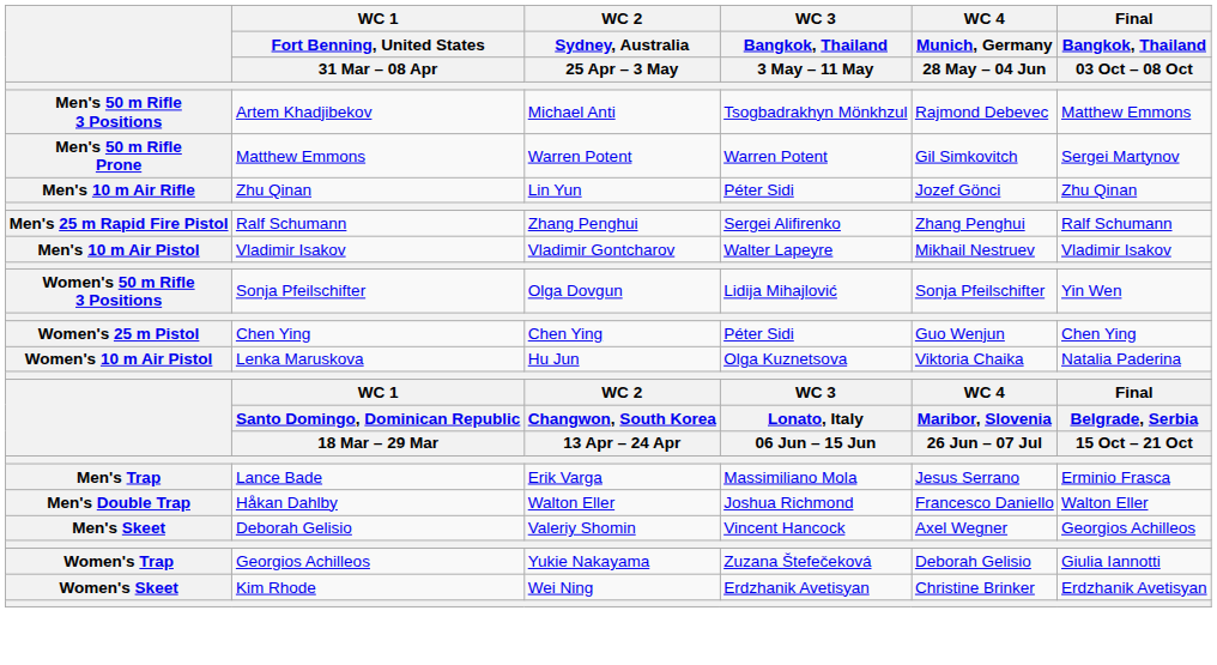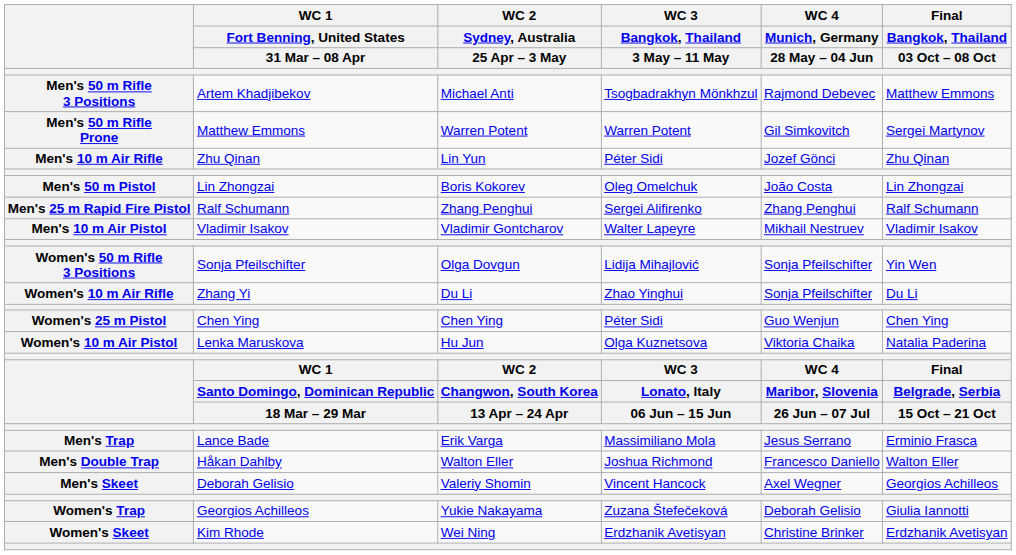 <table class=wikitable style="font-size:90%">
 <tr>
 <th rowspan=3></th>
 <th>WC 1</th>
 <th>WC 2</th>
 <th>WC 3</th>
 <th>WC 4</th>
 <th>Final</th>
 </tr>
 <tr>
 <th><a href='#'>Fort Benning</a>, United States</th>
 <th><a href='#'>Sydney</a>, Australia</th>
 <th><a href='#'>Bangkok</a>, <a href='#'>Thailand</a></th>
 <th><a href='#'>Munich</a>, Germany</th>
 <th><a href='#'>Bangkok</a>, <a href='#'>Thailand</a></th>
 </tr>
 <tr>
 <th>31 Mar – 08 Apr</th>
 <th>25 Apr – 3 May</th>
 <th>3 May – 11 May</th>
 <th>28 May – 04 Jun</th>
 <th>03 Oct – 08 Oct</th>
 </tr>
 <tr>
 <th colspan=6></th>
 </tr>
 <tr>
 <th>Men's <a href='#'>50 m Rifle</a><br><a href='#'>3 Positions</a></th>
 <td><a href='#'>Artem Khadjibekov</a><br></td>
 <td><a href='#'>Michael Anti</a><br></td>
 <td><a href='#'>Tsogbadrakhyn Mönkhzul</a><br></td>
 <td><a href='#'>Rajmond Debevec</a><br></td>
 <td><a href='#'>Matthew Emmons</a><br></td>
 </tr>
 <tr>
 <th>Men's <a href='#'>50 m Rifle</a><br><a href='#'>Prone</a></th>
 <td><a href='#'>Matthew Emmons</a><br></td>
 <td><a href='#'>Warren Potent</a><br></td>
 <td><a href='#'>Warren Potent</a><br></td>
 <td><a href='#'>Gil Simkovitch</a><br></td>
 <td><a href='#'>Sergei Martynov</a><br></td>
 </tr>
 <tr>
 <th>Men's <a href='#'>10 m Air Rifle</a></th>
 <td><a href='#'>Zhu Qinan</a><br></td>
 <td><a href='#'>Lin Yun</a><br></td>
 <td><a href='#'>Péter Sidi</a><br></td>
 <td><a href='#'>Jozef Gönci</a><br></td>
 <td><a href='#'>Zhu Qinan</a><br></td>
 </tr>
 <tr>
 <th colspan=6></th>
 </tr>
 <tr>
+<th>Men's <a href='#'>50 m Pistol</a></th>
+<td><a href='#'>Lin Zhongzai</a><br></td>
+<td><a href='#'>Boris Kokorev</a><br></td>
+<td><a href='#'>Oleg Omelchuk</a><br></td>
+<td><a href='#'>João Costa</a><br></td>
+<td><a href='#'>Lin Zhongzai</a><br></td>
+</tr>
+<tr>
 <th>Men's <a href='#'>25 m Rapid Fire Pistol</a></th>
 <td><a href='#'>Ralf Schumann</a><br></td>
 <td><a href='#'>Zhang Penghui</a><br></td>
 <td><a href='#'>Sergei Alifirenko</a><br></td>
 <td><a href='#'>Zhang Penghui</a><br></td>
 <td><a href='#'>Ralf Schumann</a><br></td>
 </tr>
 <tr>
 <th>Men's <a href='#'>10 m Air Pistol</a></th>
 <td><a href='#'>Vladimir Isakov</a><br></td>
 <td><a href='#'>Vladimir Gontcharov</a><br></td>
 <td><a href='#'>Walter Lapeyre</a><br></td>
 <td><a href='#'>Mikhail Nestruev</a><br></td>
 <td><a href='#'>Vladimir Isakov</a><br></td>
 </tr>
 <tr>
 <th colspan=6></th>
 </tr>
 <tr>
 <th>Women's <a href='#'>50 m Rifle</a><br><a href='#'>3 Positions</a></th>
 <td><a href='#'>Sonja Pfeilschifter</a><br></td>
 <td><a href='#'>Olga Dovgun</a><br></td>
 <td><a href='#'>Lidija Mihajlović</a><br></td>
 <td><a href='#'>Sonja Pfeilschifter</a><br></td>
 <td><a href='#'>Yin Wen</a><br></td>
+</tr>
+<tr>
+<th>Women's <a href='#'>10 m Air Rifle</a></th>
+<td><a href='#'>Zhang Yi</a><br></td>
+<td><a href='#'>Du Li</a><br></td>
+<td><a href='#'>Zhao Yinghui</a><br></td>
+<td><a href='#'>Sonja Pfeilschifter</a><br></td>
+<td><a href='#'>Du Li</a><br></td>
 </tr>
 <tr>
 <th colspan=6></th>
 </tr>
 <tr>
 <th>Women's <a href='#'>25 m Pistol</a></th>
 <td><a href='#'>Chen Ying</a><br></td>
 <td><a href='#'>Chen Ying</a><br></td>
 <td><a href='#'>Péter Sidi</a><br></td>
 <td><a href='#'>Guo Wenjun</a><br></td>
 <td><a href='#'>Chen Ying</a><br></td>
 </tr>
 <tr>
 <th>Women's <a href='#'>10 m Air Pistol</a></th>
 <td><a href='#'>Lenka Maruskova</a><br></td>
 <td><a href='#'>Hu Jun</a><br></td>
 <td><a href='#'>Olga Kuznetsova</a><br></td>
 <td><a href='#'>Viktoria Chaika</a><br></td>
 <td><a href='#'>Natalia Paderina</a><br></td>
 </tr>
 <tr>
 <th colspan=6></th>
 </tr>
 <tr>
 <th rowspan=3></th>
 <th>WC 1</th>
 <th>WC 2</th>
 <th>WC 3</th>
 <th>WC 4</th>
 <th>Final</th>
 </tr>
 <tr>
 <th><a href='#'>Santo Domingo</a>, <a href='#'>Dominican Republic</a></th>
 <th><a href='#'>Changwon</a>, <a href='#'>South Korea</a></th>
 <th><a href='#'>Lonato</a>, Italy</th>
 <th><a href='#'>Maribor</a>, <a href='#'>Slovenia</a></th>
 <th><a href='#'>Belgrade</a>, <a href='#'>Serbia</a></th>
 </tr>
 <tr>
 <th>18 Mar – 29 Mar</th>
 <th>13 Apr – 24 Apr</th>
 <th>06 Jun – 15 Jun</th>
 <th>26 Jun – 07 Jul</th>
 <th>15 Oct – 21 Oct</th>
 </tr>
 <tr>
 <th colspan=6></th>
 </tr>
 <tr>
 <th>Men's <a href='#'>Trap</a></th>
 <td><a href='#'>Lance Bade</a><br></td>
 <td><a href='#'>Erik Varga</a><br></td>
 <td><a href='#'>Massimiliano Mola</a><br></td>
 <td><a href='#'>Jesus Serrano</a><br></td>
 <td><a href='#'>Erminio Frasca</a><br></td>
 </tr>
 <tr>
 <th>Men's <a href='#'>Double Trap</a></th>
 <td><a href='#'>Håkan Dahlby</a><br></td>
 <td><a href='#'>Walton Eller</a><br></td>
 <td><a href='#'>Joshua Richmond</a><br></td>
 <td><a href='#'>Francesco Daniello</a><br></td>
 <td><a href='#'>Walton Eller</a><br></td>
 </tr>
 <tr>
 <th>Men's <a href='#'>Skeet</a></th>
 <td><a href='#'>Deborah Gelisio</a><br></td>
 <td><a href='#'>Valeriy Shomin</a><br></td>
 <td><a href='#'>Vincent Hancock</a><br></td>
 <td><a href='#'>Axel Wegner</a><br></td>
 <td><a href='#'>Georgios Achilleos</a><br></td>
 </tr>
 <tr>
 <th colspan=6></th>
 </tr>
 <tr>
 <th>Women's <a href='#'>Trap</a></th>
 <td><a href='#'>Georgios Achilleos</a><br></td>
 <td><a href='#'>Yukie Nakayama</a><br></td>
 <td><a href='#'>Zuzana Štefečeková</a><br></td>
 <td><a href='#'>Deborah Gelisio</a><br></td>
 <td><a href='#'>Giulia Iannotti</a><br></td>
 </tr>
 <tr>
 <th>Women's <a href='#'>Skeet</a></th>
 <td><a href='#'>Kim Rhode</a><br></td>
 <td><a href='#'>Wei Ning</a><br></td>
 <td><a href='#'>Erdzhanik Avetisyan</a><br></td>
 <td><a href='#'>Christine Brinker</a><br></td>
 <td><a href='#'>Erdzhanik Avetisyan</a><br></td>
 </tr>
 <tr>
 <th colspan=6></th>
 </tr>
 </table>
